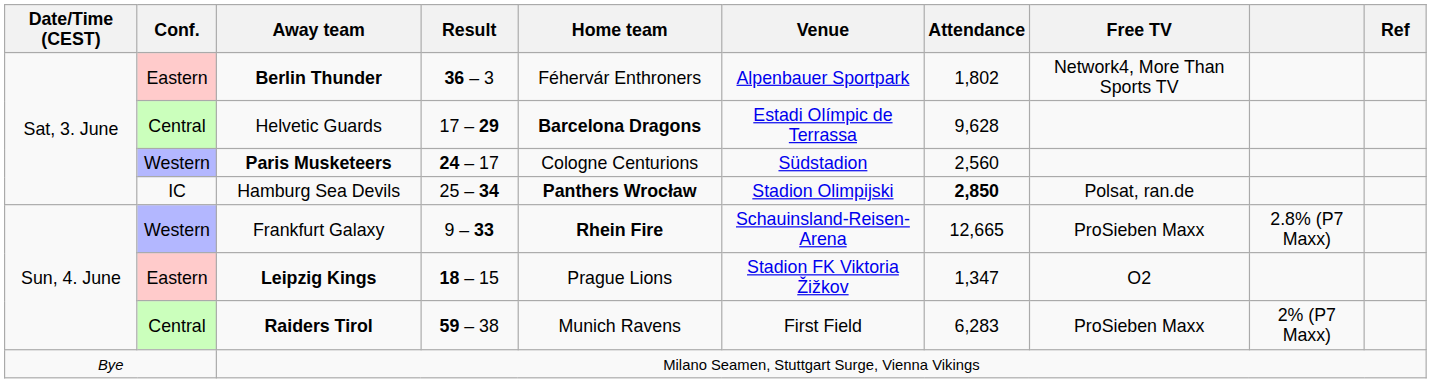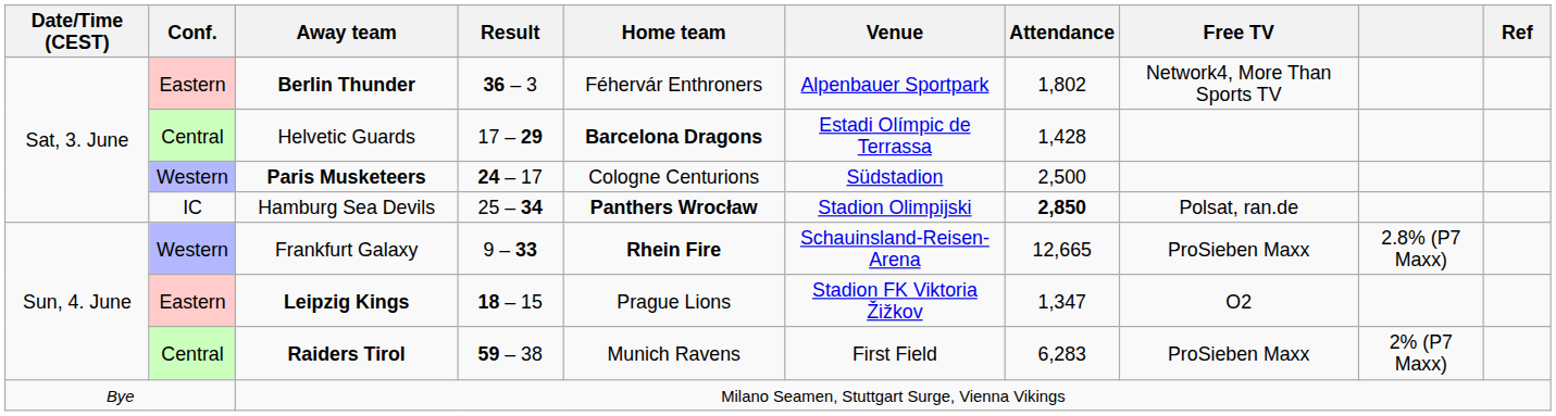 <table class="mw-collapsible wikitable" style="font-size:95%; text-align:center; width:80em">
 <tr>
 <th style="width:7em;">Date/Time (CEST)</th>
 <th style="width:4em;">Conf.</th>
 <th style="width:11em;">Away team</th>
 <th style="width:5em;">Result</th>
 <th style="width:11em;">Home team</th>
 <th>Venue</th>
 <th>Attendance</th>
 <th>Free TV</th>
 <th></th>
 <th style="width:3em;">Ref</th>
 </tr>
 <tr>
 <td rowspan="4">Sat, 3. June<br></td>
 <td style="background:#FFCBCB">Eastern</td>
 <td><strong>Berlin Thunder</strong></td>
 <td><strong>36</strong> – 3</td>
 <td>Féhervár Enthroners</td>
 <td><a href='#'>Alpenbauer Sportpark</a></td>
 <td>1,802</td>
 <td>Network4, More Than Sports TV</td>
 <td></td>
 <td></td>
 </tr>
 <tr>
 <td style="background:#CBFFBC">Central</td>
 <td>Helvetic Guards</td>
 <td>17 – <strong>29</strong></td>
 <td><strong>Barcelona Dragons</strong></td>
 <td><a href='#'>Estadi Olímpic de Terrassa</a></td>
-<td>9,628</td>
+<td>1,428</td>
 <td></td>
 <td></td>
 <td></td>
 </tr>
 <tr>
 <td style="background:#B3B7FF">Western</td>
 <td><strong>Paris Musketeers</strong></td>
 <td><strong>24</strong> – 17</td>
 <td>Cologne Centurions</td>
 <td><a href='#'>Südstadion</a></td>
-<td>2,560</td>
+<td>2,500</td>
 <td></td>
 <td></td>
 <td></td>
 </tr>
 <tr>
 <td>IC</td>
 <td>Hamburg Sea Devils</td>
 <td>25 – <strong>34</strong></td>
 <td><strong>Panthers Wrocław</strong></td>
 <td><a href='#'>Stadion Olimpijski</a></td>
 <td><strong>2,850</strong></td>
 <td>Polsat, ran.de</td>
 <td></td>
 <td></td>
 </tr>
 <tr>
 <td rowspan="3">Sun, 4. June<br></td>
 <td style="background:#B3B7FF">Western</td>
 <td>Frankfurt Galaxy</td>
 <td>9 – <strong>33</strong></td>
 <td><strong>Rhein Fire</strong></td>
 <td><a href='#'>Schauinsland-Reisen-Arena</a></td>
 <td>12,665</td>
 <td>ProSieben Maxx</td>
 <td>2.8% (P7 Maxx)</td>
 <td></td>
 </tr>
 <tr>
 <td style="background:#FFCBCB">Eastern</td>
 <td><strong>Leipzig Kings</strong></td>
 <td><strong>18</strong> – 15</td>
 <td>Prague Lions</td>
 <td><a href='#'>Stadion FK Viktoria Žižkov</a></td>
 <td>1,347</td>
 <td>O2</td>
 <td></td>
 <td></td>
 </tr>
 <tr>
 <td style="background:#CBFFBC">Central</td>
 <td><strong>Raiders Tirol</strong></td>
 <td><strong>59</strong> – 38</td>
 <td>Munich Ravens</td>
 <td>First Field</td>
 <td>6,283</td>
 <td>ProSieben Maxx</td>
 <td>2% (P7 Maxx)</td>
 <td></td>
 </tr>
 <tr>
 <td colspan="2"><em><small>Bye</small></em></td>
 <td colspan="8"><small>Milano Seamen, Stuttgart Surge, Vienna Vikings</small></td>
 </tr>
 </table>
